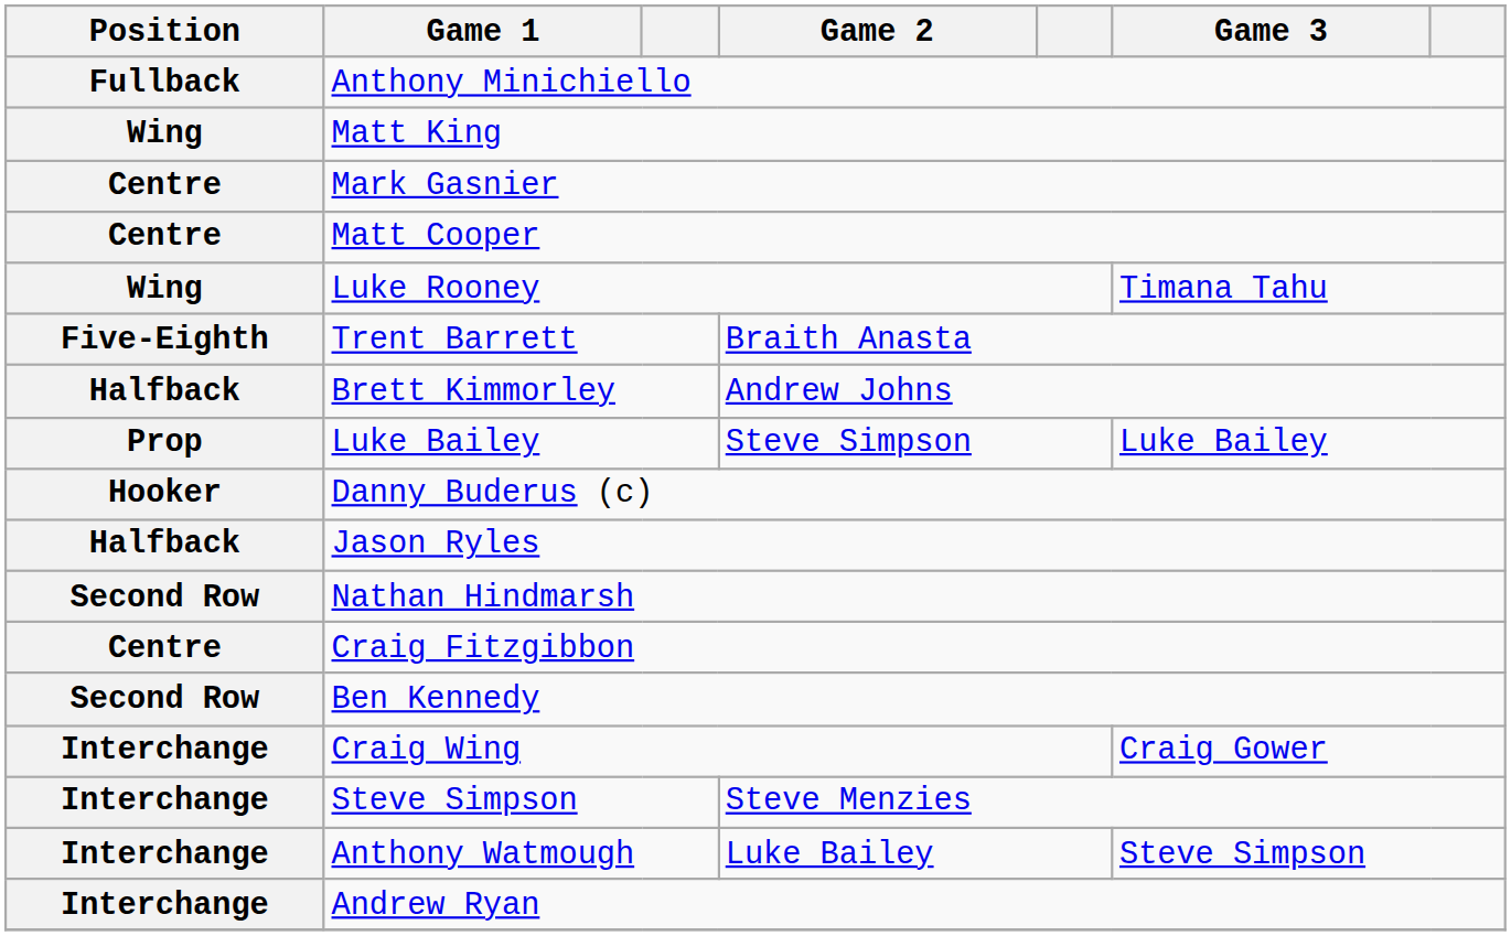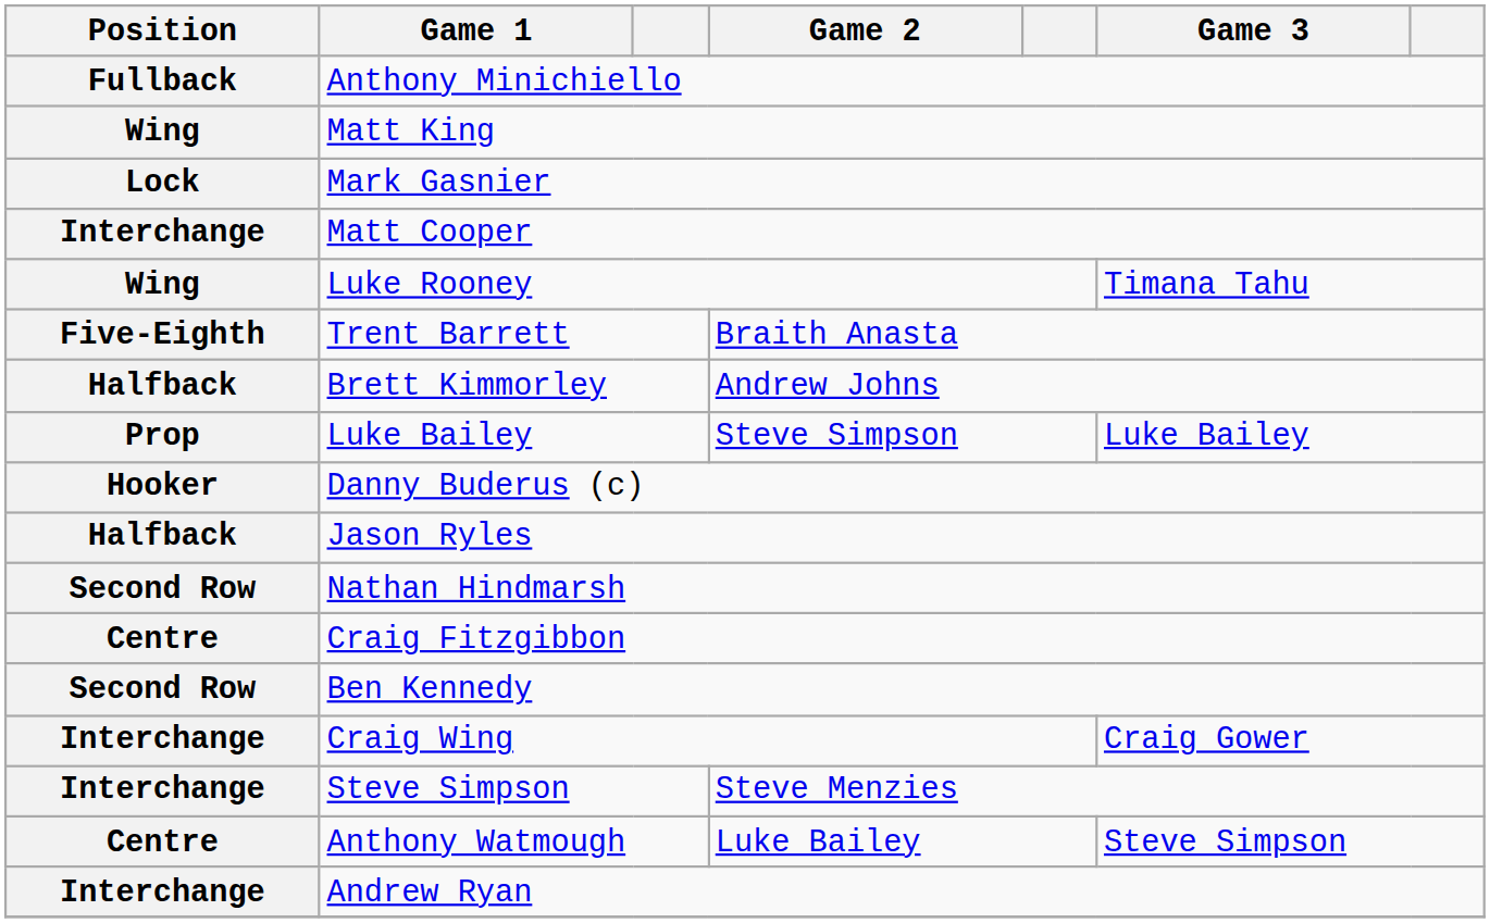 <table class="wikitable">
 <tr>
 <th width="125">Position</th>
 <th width="125">Game 1</th>
 <th width="25"></th>
 <th width="125">Game 2</th>
 <th width="25"></th>
 <th width="125">Game 3</th>
 <th width="25"></th>
 </tr>
 <tr>
 <th>Fullback</th>
 <td colspan="6"> <a href='#'>Anthony Minichiello</a></td>
 </tr>
 <tr>
 <th>Wing</th>
 <td colspan="6"> <a href='#'>Matt King</a></td>
 </tr>
 <tr>
-<th>Centre</th>
+<th>Lock</th>
 <td colspan="6"> <a href='#'>Mark Gasnier</a></td>
 </tr>
 <tr>
-<th>Centre</th>
+<th>Interchange</th>
 <td colspan="6"> <a href='#'>Matt Cooper</a></td>
 </tr>
 <tr>
 <th>Wing</th>
 <td colspan="4"> <a href='#'>Luke Rooney</a></td>
 <td colspan="2"> <a href='#'>Timana Tahu</a></td>
 </tr>
 <tr>
 <th>Five-Eighth</th>
 <td colspan="2"> <a href='#'>Trent Barrett</a></td>
 <td colspan="4"> <a href='#'>Braith Anasta</a></td>
 </tr>
 <tr>
 <th>Halfback</th>
 <td colspan="2"> <a href='#'>Brett Kimmorley</a></td>
 <td colspan="4"> <a href='#'>Andrew Johns</a></td>
 </tr>
 <tr>
 <th>Prop</th>
 <td colspan="2"> <a href='#'>Luke Bailey</a></td>
 <td colspan="2"> <a href='#'>Steve Simpson</a></td>
 <td colspan="2"> <a href='#'>Luke Bailey</a></td>
 </tr>
 <tr>
 <th>Hooker</th>
 <td colspan="6"> <a href='#'>Danny Buderus</a> (c)</td>
 </tr>
 <tr>
 <th>Halfback</th>
 <td colspan="6"> <a href='#'>Jason Ryles</a></td>
 </tr>
 <tr>
 <th>Second Row</th>
 <td colspan="6"> <a href='#'>Nathan Hindmarsh</a></td>
 </tr>
 <tr>
 <th>Centre</th>
 <td colspan="6"> <a href='#'>Craig Fitzgibbon</a></td>
 </tr>
 <tr>
 <th>Second Row</th>
 <td colspan="6"> <a href='#'>Ben Kennedy</a></td>
 </tr>
 <tr>
 <th>Interchange</th>
 <td colspan="4"> <a href='#'>Craig Wing</a></td>
 <td colspan="2"> <a href='#'>Craig Gower</a></td>
 </tr>
 <tr>
 <th>Interchange</th>
 <td colspan="2"> <a href='#'>Steve Simpson</a></td>
 <td colspan="4"> <a href='#'>Steve Menzies</a></td>
 </tr>
 <tr>
-<th>Interchange</th>
+<th>Centre</th>
 <td colspan="2"> <a href='#'>Anthony Watmough</a></td>
 <td colspan="2"> <a href='#'>Luke Bailey</a></td>
 <td colspan="2"> <a href='#'>Steve Simpson</a></td>
 </tr>
 <tr>
 <th>Interchange</th>
 <td colspan="6"> <a href='#'>Andrew Ryan</a></td>
 </tr>
 <tr>
 </tr>
 </table>
